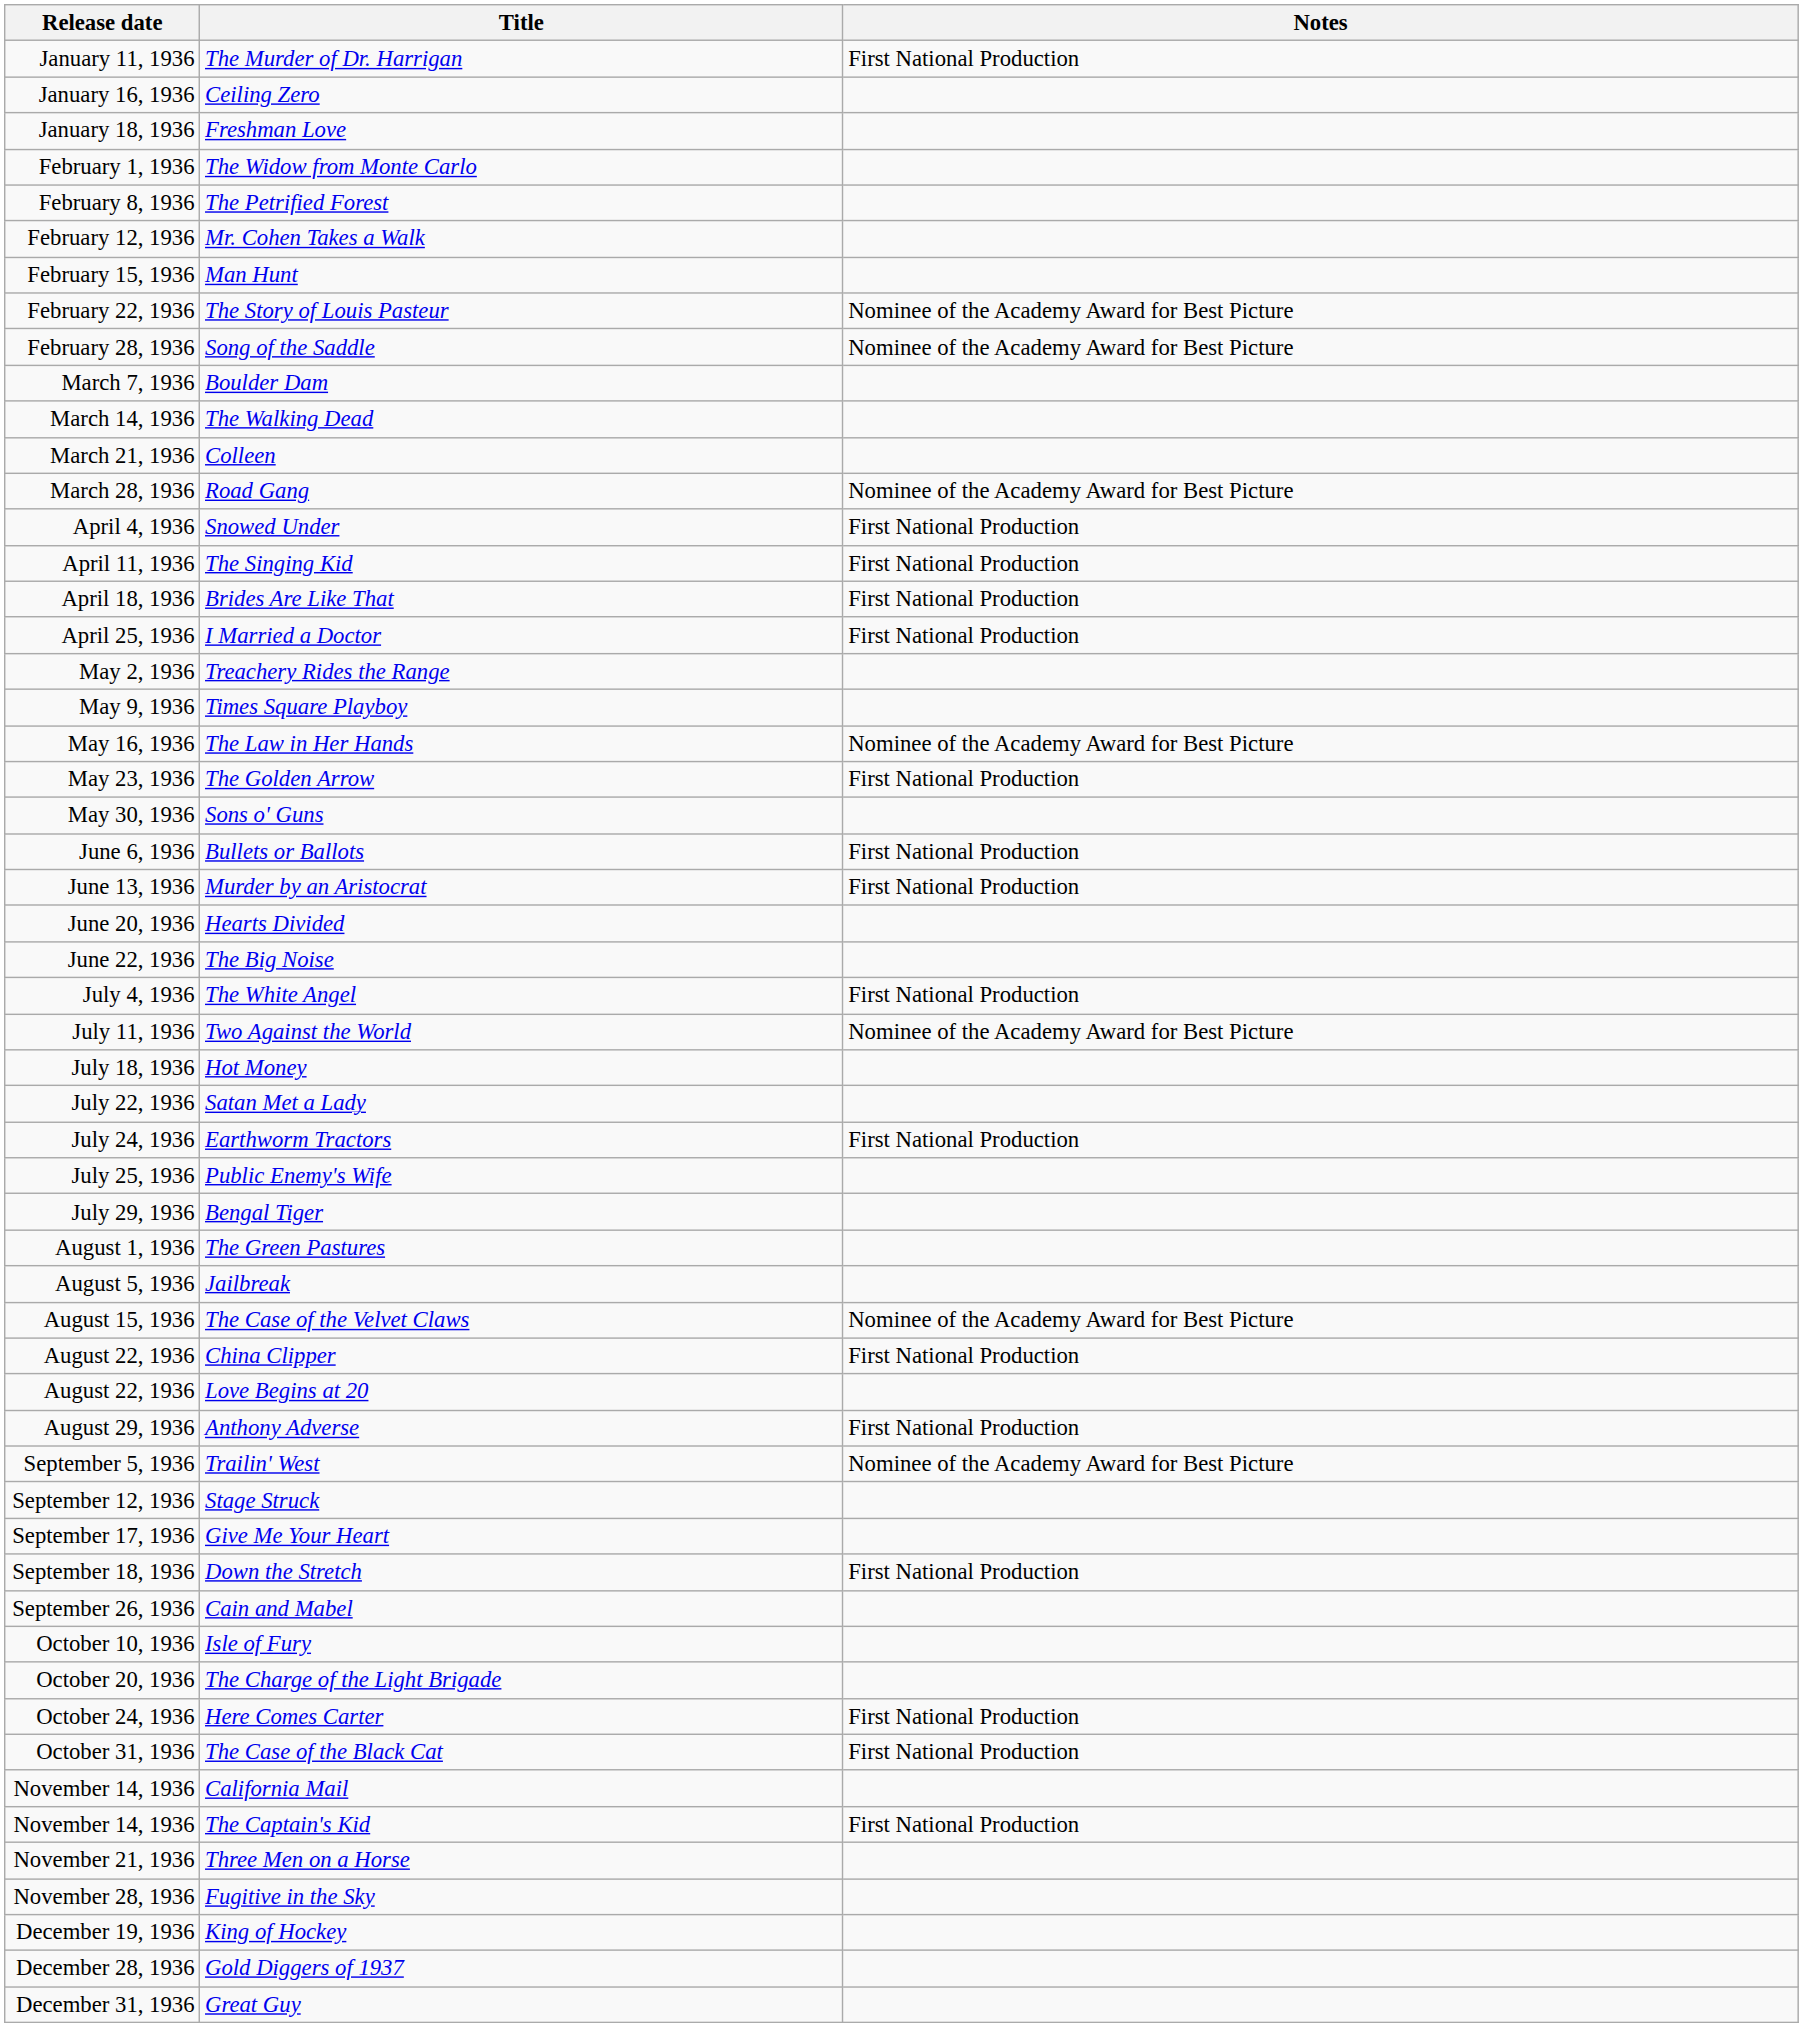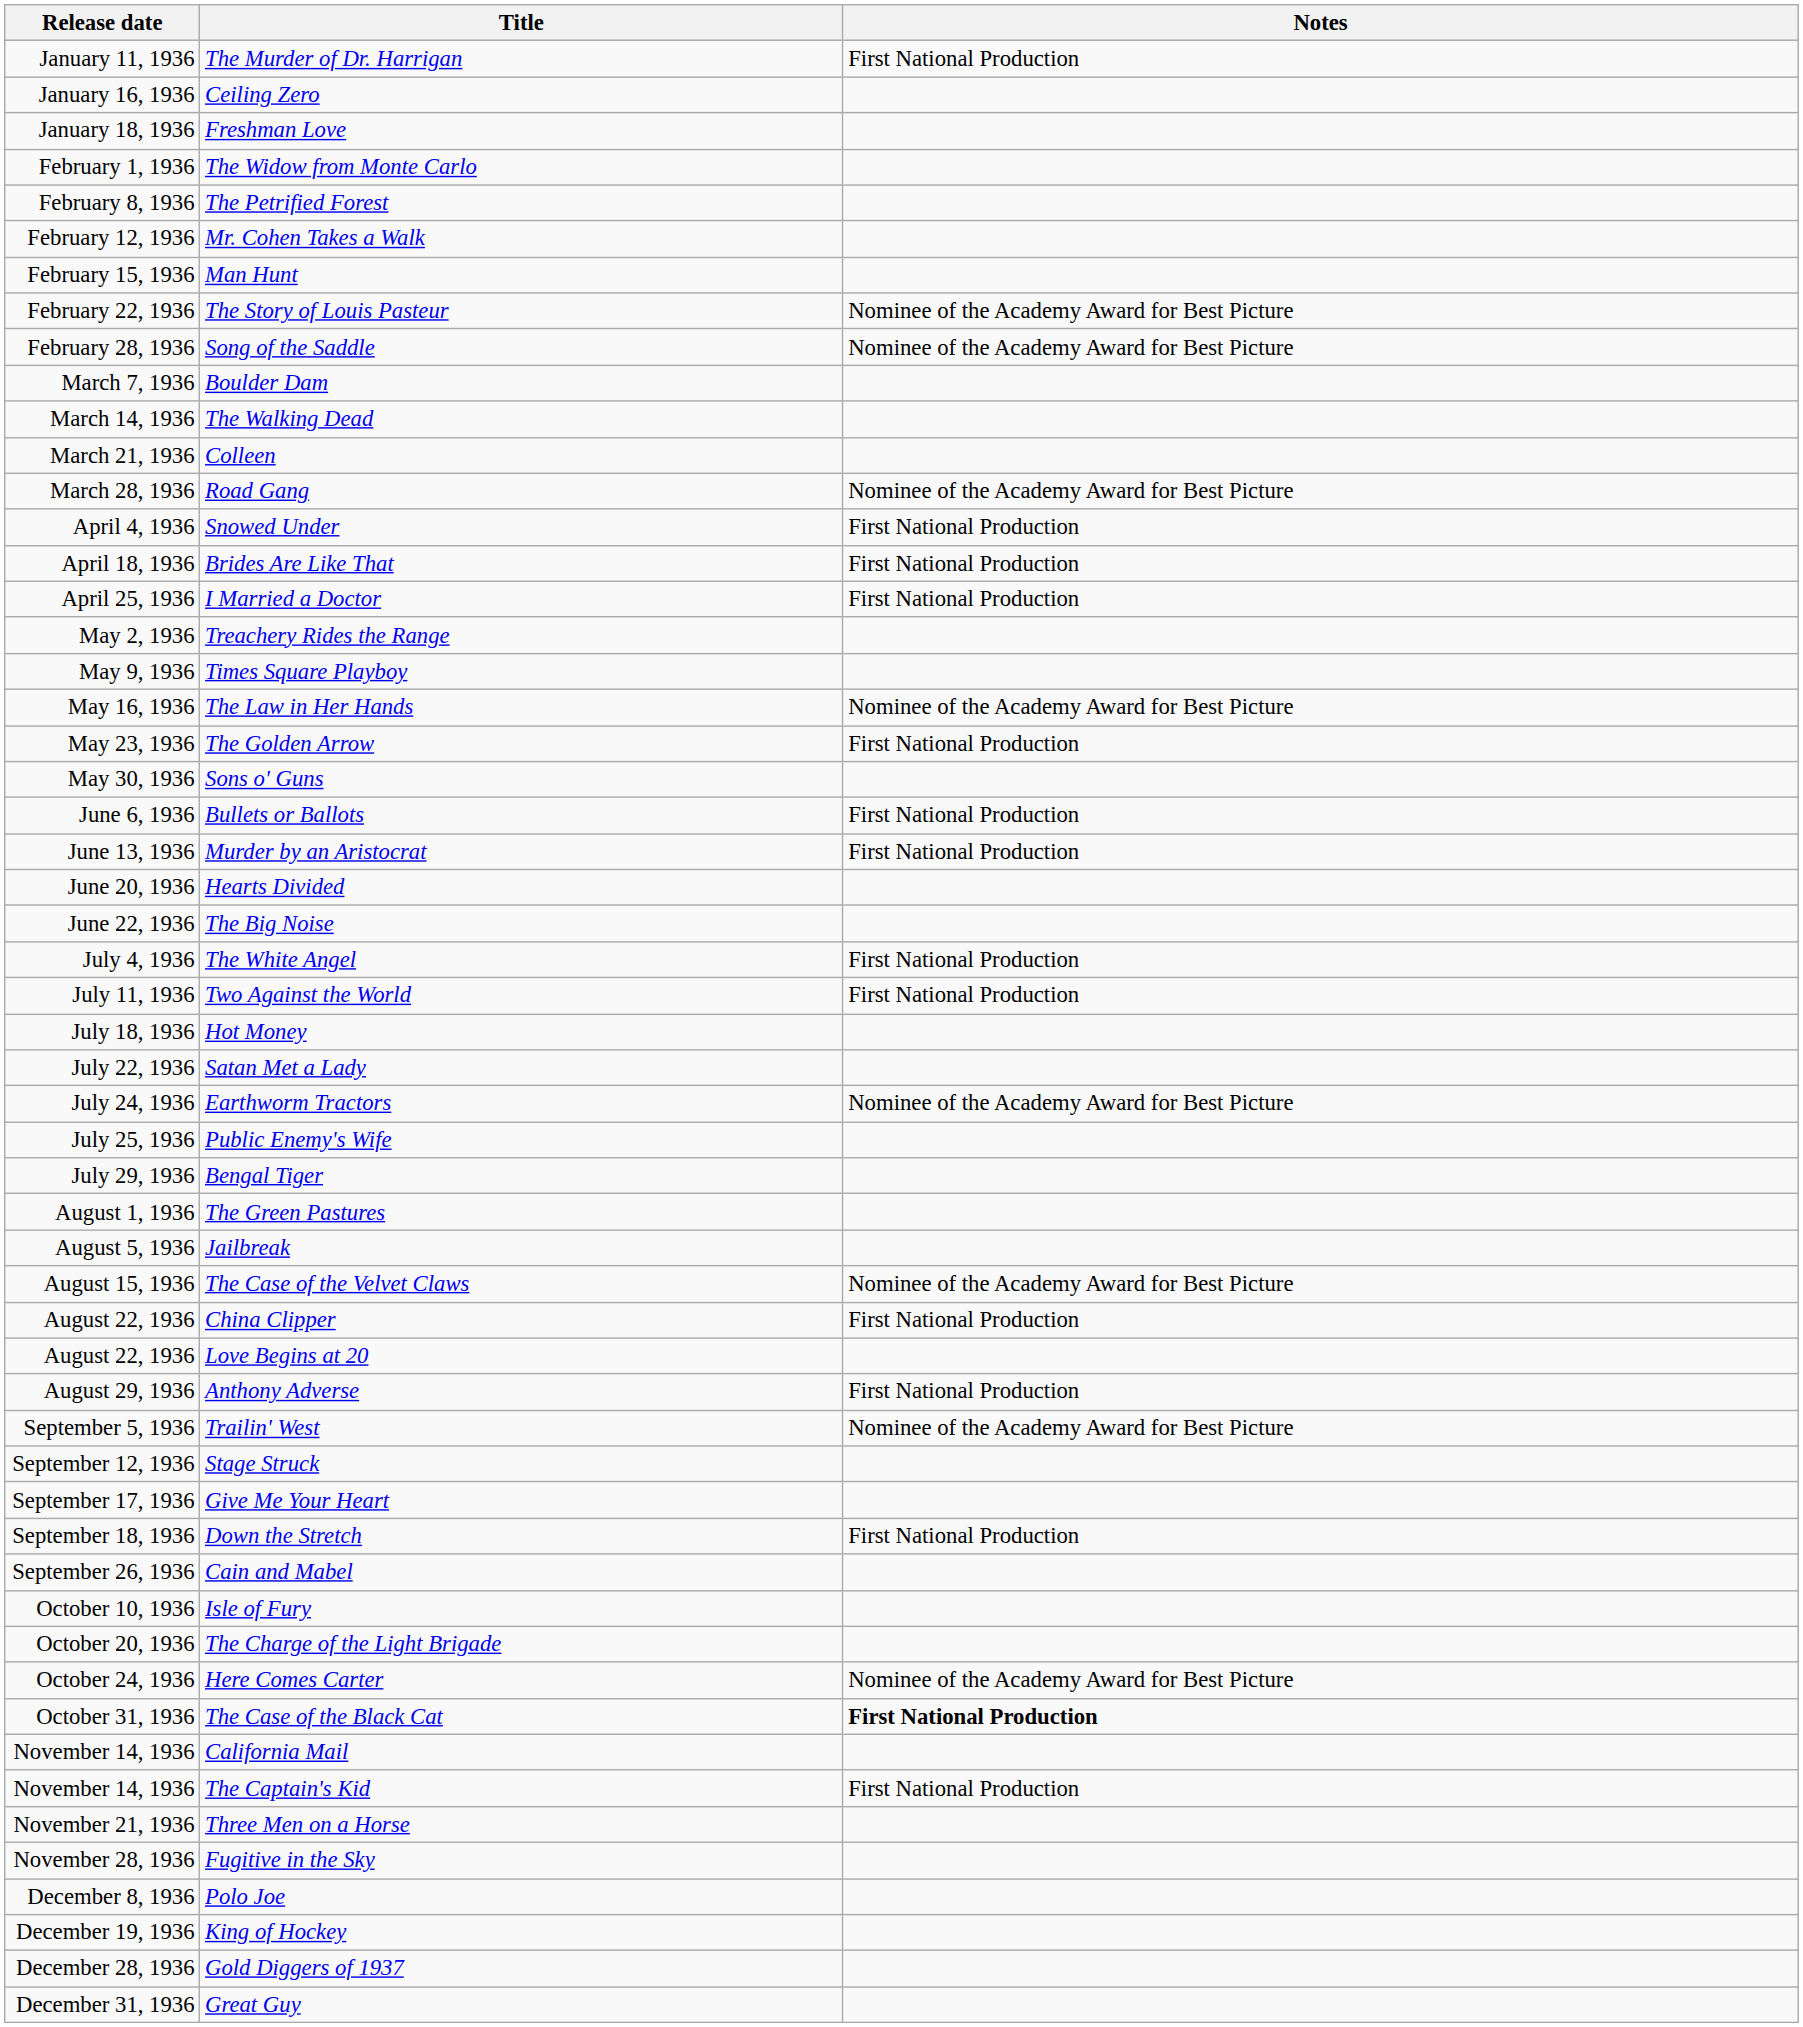 <table class="wikitable sortable" style="width:100%;">
 <tr>
 <th scope="col" style="width:130px;">Release date</th>
 <th>Title</th>
 <th>Notes</th>
 </tr>
 <tr>
 <td style="text-align:right;">January 11, 1936</td>
 <td><em><a href='#'>The Murder of Dr. Harrigan</a></em></td>
 <td>First National Production</td>
 </tr>
 <tr>
 <td style="text-align:right;">January 16, 1936</td>
 <td><em><a href='#'>Ceiling Zero</a></em></td>
 <td></td>
 </tr>
 <tr>
 <td style="text-align:right;">January 18, 1936</td>
 <td><em><a href='#'>Freshman Love</a></em></td>
 <td></td>
 </tr>
 <tr>
 <td style="text-align:right;">February 1, 1936</td>
 <td><em><a href='#'>The Widow from Monte Carlo</a></em></td>
 <td></td>
 </tr>
 <tr>
 <td style="text-align:right;">February 8, 1936</td>
 <td><em><a href='#'>The Petrified Forest</a></em></td>
 <td></td>
 </tr>
 <tr>
 <td style="text-align:right;">February 12, 1936</td>
 <td><em><a href='#'>Mr. Cohen Takes a Walk</a></em></td>
 <td></td>
 </tr>
 <tr>
 <td style="text-align:right;">February 15, 1936</td>
 <td><em><a href='#'>Man Hunt</a></em></td>
 <td></td>
 </tr>
 <tr>
 <td style="text-align:right;">February 22, 1936</td>
 <td><em><a href='#'>The Story of Louis Pasteur</a></em></td>
 <td>Nominee of the Academy Award for Best Picture</td>
 </tr>
 <tr>
 <td style="text-align:right;">February 28, 1936</td>
 <td><em><a href='#'>Song of the Saddle</a></em></td>
 <td>Nominee of the Academy Award for Best Picture</td>
 </tr>
 <tr>
 <td style="text-align:right;">March 7, 1936</td>
 <td><em><a href='#'>Boulder Dam</a></em></td>
 <td></td>
 </tr>
 <tr>
 <td style="text-align:right;">March 14, 1936</td>
 <td><em><a href='#'>The Walking Dead</a></em></td>
 <td></td>
 </tr>
 <tr>
 <td style="text-align:right;">March 21, 1936</td>
 <td><em><a href='#'>Colleen</a></em></td>
 <td></td>
 </tr>
 <tr>
 <td style="text-align:right;">March 28, 1936</td>
 <td><em><a href='#'>Road Gang</a></em></td>
 <td>Nominee of the Academy Award for Best Picture</td>
 </tr>
 <tr>
 <td style="text-align:right;">April 4, 1936</td>
 <td><em><a href='#'>Snowed Under</a></em></td>
 <td>First National Production</td>
 </tr>
 <tr>
-<td style="text-align:right;">April 11, 1936</td>
-<td><em><a href='#'>The Singing Kid</a></em></td>
-<td>First National Production</td>
-</tr>
-<tr>
 <td style="text-align:right;">April 18, 1936</td>
 <td><em><a href='#'>Brides Are Like That</a></em></td>
 <td>First National Production</td>
 </tr>
 <tr>
 <td style="text-align:right;">April 25, 1936</td>
 <td><em><a href='#'>I Married a Doctor</a></em></td>
 <td>First National Production</td>
 </tr>
 <tr>
 <td style="text-align:right;">May 2, 1936</td>
 <td><em><a href='#'>Treachery Rides the Range</a></em></td>
 <td></td>
 </tr>
 <tr>
 <td style="text-align:right;">May 9, 1936</td>
 <td><em><a href='#'>Times Square Playboy</a></em></td>
 <td></td>
 </tr>
 <tr>
 <td style="text-align:right;">May 16, 1936</td>
 <td><em><a href='#'>The Law in Her Hands</a></em></td>
 <td>Nominee of the Academy Award for Best Picture</td>
 </tr>
 <tr>
 <td style="text-align:right;">May 23, 1936</td>
 <td><em><a href='#'>The Golden Arrow</a></em></td>
 <td>First National Production</td>
 </tr>
 <tr>
 <td style="text-align:right;">May 30, 1936</td>
 <td><em><a href='#'>Sons o' Guns</a></em></td>
 <td></td>
 </tr>
 <tr>
 <td style="text-align:right;">June 6, 1936</td>
 <td><em><a href='#'>Bullets or Ballots</a></em></td>
 <td>First National Production</td>
 </tr>
 <tr>
 <td style="text-align:right;">June 13, 1936</td>
 <td><em><a href='#'>Murder by an Aristocrat</a></em></td>
 <td>First National Production</td>
 </tr>
 <tr>
 <td style="text-align:right;">June 20, 1936</td>
 <td><em><a href='#'>Hearts Divided</a></em></td>
 <td></td>
 </tr>
 <tr>
 <td style="text-align:right;">June 22, 1936</td>
 <td><em><a href='#'>The Big Noise</a></em></td>
 <td></td>
 </tr>
 <tr>
 <td style="text-align:right;">July 4, 1936</td>
 <td><em><a href='#'>The White Angel</a></em></td>
 <td>First National Production</td>
 </tr>
 <tr>
 <td style="text-align:right;">July 11, 1936</td>
 <td><em><a href='#'>Two Against the World</a></em></td>
-<td>Nominee of the Academy Award for Best Picture</td>
+<td>First National Production</td>
 </tr>
 <tr>
 <td style="text-align:right;">July 18, 1936</td>
 <td><em><a href='#'>Hot Money</a></em></td>
 <td></td>
 </tr>
 <tr>
 <td style="text-align:right;">July 22, 1936</td>
 <td><em><a href='#'>Satan Met a Lady</a></em></td>
 <td></td>
 </tr>
 <tr>
 <td style="text-align:right;">July 24, 1936</td>
 <td><em><a href='#'>Earthworm Tractors</a></em></td>
-<td>First National Production</td>
+<td>Nominee of the Academy Award for Best Picture</td>
 </tr>
 <tr>
 <td style="text-align:right;">July 25, 1936</td>
 <td><em><a href='#'>Public Enemy's Wife</a></em></td>
 <td></td>
 </tr>
 <tr>
 <td style="text-align:right;">July 29, 1936</td>
 <td><em><a href='#'>Bengal Tiger</a></em></td>
 <td></td>
 </tr>
 <tr>
 <td style="text-align:right;">August 1, 1936</td>
 <td><em><a href='#'>The Green Pastures</a></em></td>
 <td></td>
 </tr>
 <tr>
 <td style="text-align:right;">August 5, 1936</td>
 <td><em><a href='#'>Jailbreak</a></em></td>
 <td></td>
 </tr>
 <tr>
 <td style="text-align:right;">August 15, 1936</td>
 <td><em><a href='#'>The Case of the Velvet Claws</a></em></td>
 <td>Nominee of the Academy Award for Best Picture</td>
 </tr>
 <tr>
 <td style="text-align:right;">August 22, 1936</td>
 <td><em><a href='#'>China Clipper</a></em></td>
 <td>First National Production</td>
 </tr>
 <tr>
 <td style="text-align:right;">August 22, 1936</td>
 <td><em><a href='#'>Love Begins at 20</a></em></td>
 <td></td>
 </tr>
 <tr>
 <td style="text-align:right;">August 29, 1936</td>
 <td><em><a href='#'>Anthony Adverse</a></em></td>
 <td>First National Production</td>
 </tr>
 <tr>
 <td style="text-align:right;">September 5, 1936</td>
 <td><em><a href='#'>Trailin' West</a></em></td>
 <td>Nominee of the Academy Award for Best Picture</td>
 </tr>
 <tr>
 <td style="text-align:right;">September 12, 1936</td>
 <td><em><a href='#'>Stage Struck</a></em></td>
 <td></td>
 </tr>
 <tr>
 <td style="text-align:right;">September 17, 1936</td>
 <td><em><a href='#'>Give Me Your Heart</a></em></td>
 <td></td>
 </tr>
 <tr>
 <td style="text-align:right;">September 18, 1936</td>
 <td><em><a href='#'>Down the Stretch</a></em></td>
 <td>First National Production</td>
 </tr>
 <tr>
 <td style="text-align:right;">September 26, 1936</td>
 <td><em><a href='#'>Cain and Mabel</a></em></td>
 <td></td>
 </tr>
 <tr>
 <td style="text-align:right;">October 10, 1936</td>
 <td><em><a href='#'>Isle of Fury</a></em></td>
 <td></td>
 </tr>
 <tr>
 <td style="text-align:right;">October 20, 1936</td>
 <td><em><a href='#'>The Charge of the Light Brigade</a></em></td>
 <td></td>
 </tr>
 <tr>
 <td style="text-align:right;">October 24, 1936</td>
 <td><em><a href='#'>Here Comes Carter</a></em></td>
-<td>First National Production</td>
+<td>Nominee of the Academy Award for Best Picture</td>
 </tr>
 <tr>
 <td style="text-align:right;">October 31, 1936</td>
 <td><em><a href='#'>The Case of the Black Cat</a></em></td>
-<td>First National Production</td>
+<td><strong>First National Production</strong></td>
 </tr>
 <tr>
 <td style="text-align:right;">November 14, 1936</td>
 <td><em><a href='#'>California Mail</a></em></td>
 <td></td>
 </tr>
 <tr>
 <td style="text-align:right;">November 14, 1936</td>
 <td><em><a href='#'>The Captain's Kid</a></em></td>
 <td>First National Production</td>
 </tr>
 <tr>
 <td style="text-align:right;">November 21, 1936</td>
 <td><em><a href='#'>Three Men on a Horse</a></em></td>
 <td></td>
 </tr>
 <tr>
 <td style="text-align:right;">November 28, 1936</td>
 <td><em><a href='#'>Fugitive in the Sky</a></em></td>
 <td></td>
 </tr>
 <tr>
+<td style="text-align:right;">December 8, 1936</td>
+<td><em><a href='#'>Polo Joe</a></em></td>
+<td></td>
+</tr>
+<tr>
 <td style="text-align:right;">December 19, 1936</td>
 <td><em><a href='#'>King of Hockey</a></em></td>
 <td></td>
 </tr>
 <tr>
 <td style="text-align:right;">December 28, 1936</td>
 <td><em><a href='#'>Gold Diggers of 1937</a></em></td>
 <td></td>
 </tr>
 <tr>
 <td style="text-align:right;">December 31, 1936</td>
 <td><em><a href='#'>Great Guy</a></em></td>
 <td></td>
 </tr>
 <tr>
 </tr>
 </table>
